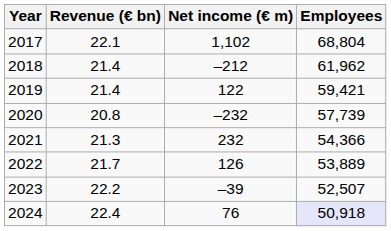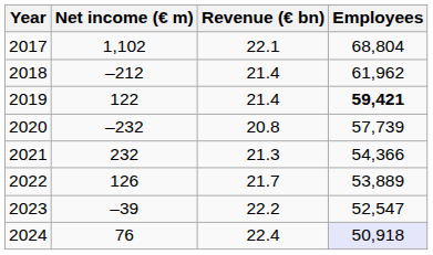 <table class="wikitable float-left" style="text-align: center;">
 <tr>
 <th>Year</th>
+<th>Net income (€ m)</th>
 <th>Revenue (€ bn)</th>
-<th>Net income (€ m)</th>
 <th>Employees</th>
 </tr>
 <tr>
 <td>2017</td>
+<td>1,102</td>
 <td>22.1</td>
-<td>1,102</td>
 <td>68,804</td>
 </tr>
 <tr>
 <td>2018</td>
+<td>–212</td>
 <td>21.4</td>
-<td>–212</td>
 <td>61,962</td>
 </tr>
 <tr>
 <td>2019</td>
+<td>122</td>
 <td>21.4</td>
-<td>122</td>
-<td>59,421</td>
+<td><strong>59,421</strong></td>
 </tr>
 <tr>
 <td>2020</td>
+<td>–232</td>
 <td>20.8</td>
-<td>–232</td>
 <td>57,739</td>
 </tr>
 <tr>
 <td>2021</td>
+<td>232</td>
 <td>21.3</td>
-<td>232</td>
 <td>54,366</td>
 </tr>
 <tr>
 <td>2022</td>
+<td>126</td>
 <td>21.7</td>
-<td>126</td>
 <td>53,889</td>
 </tr>
 <tr>
 <td>2023</td>
+<td>–39</td>
 <td>22.2</td>
-<td>–39</td>
-<td>52,507</td>
+<td>52,547</td>
 </tr>
 <tr>
 <td>2024</td>
+<td>76</td>
 <td>22.4</td>
-<td>76</td>
 <td style="background: lavender;">50,918</td>
 </tr>
 </table>
